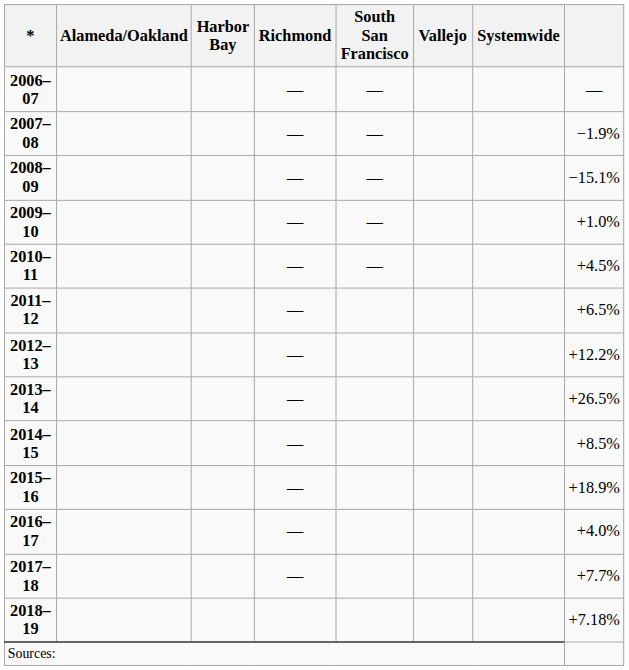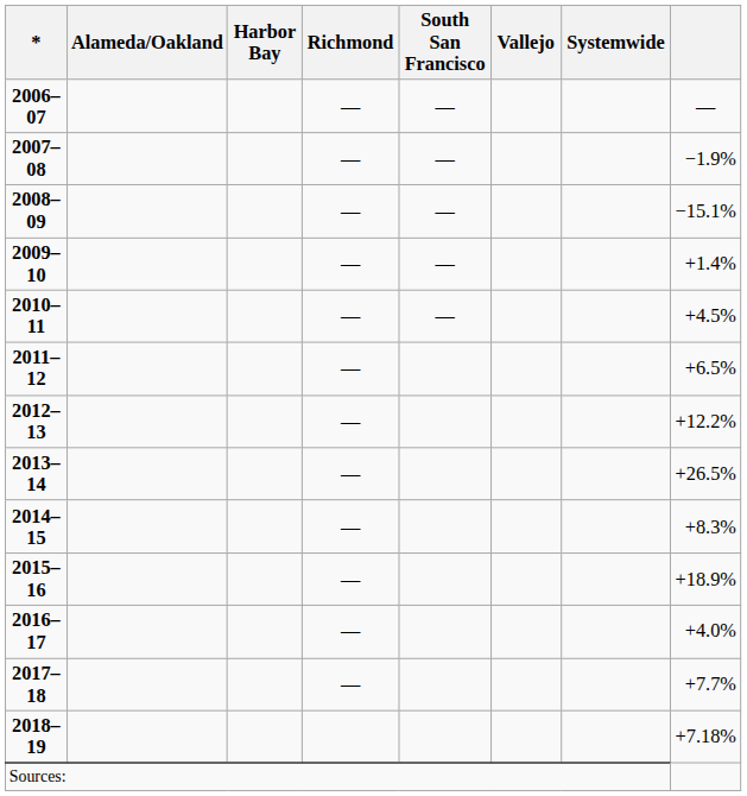 <table class="wikitable" border="1">
 <tr>
 <th style="width: 100px">*</th>
 <th style="width: 100px">Alameda/Oakland</th>
 <th style="width: 100px">Harbor Bay</th>
 <th style="width: 100px">Richmond</th>
 <th style="width: 100px">South San Francisco</th>
 <th style="width: 100px">Vallejo</th>
 <th style="width: 125px">Systemwide</th>
 <th></th>
 </tr>
 <tr style="text-align:center;">
 <td><strong>2006–07</strong></td>
 <td></td>
 <td></td>
 <td>—</td>
 <td>—</td>
 <td></td>
 <td></td>
 <td>—</td>
 </tr>
 <tr style="text-align:center;">
 <td><strong>2007–08</strong></td>
 <td></td>
 <td></td>
 <td>—</td>
 <td>—</td>
 <td></td>
 <td></td>
 <td style="text-align:right;">−1.9%</td>
 </tr>
 <tr style="text-align:center;">
 <td><strong>2008–09</strong></td>
 <td></td>
 <td></td>
 <td>—</td>
 <td>—</td>
 <td></td>
 <td></td>
 <td style="text-align:right;">−15.1%</td>
 </tr>
 <tr style="text-align:center;">
 <td><strong>2009–10</strong></td>
 <td></td>
 <td></td>
 <td>—</td>
 <td>—</td>
 <td></td>
 <td></td>
-<td style="text-align:right;">+1.0%</td>
+<td style="text-align:right;">+1.4%</td>
 </tr>
 <tr style="text-align:center;">
 <td><strong>2010–11</strong></td>
 <td></td>
 <td></td>
 <td>—</td>
 <td>—</td>
 <td></td>
 <td></td>
 <td style="text-align:right;">+4.5%</td>
 </tr>
 <tr style="text-align:center;">
 <td><strong>2011–12</strong></td>
 <td></td>
 <td></td>
 <td>—</td>
 <td></td>
 <td></td>
 <td></td>
 <td style="text-align:right;">+6.5%</td>
 </tr>
 <tr style="text-align:center;">
 <td><strong>2012–13</strong></td>
 <td></td>
 <td></td>
 <td>—</td>
 <td></td>
 <td></td>
 <td></td>
 <td style="text-align:right;">+12.2%</td>
 </tr>
 <tr style="text-align:center;">
 <td><strong>2013–14</strong></td>
 <td></td>
 <td></td>
 <td>—</td>
 <td></td>
 <td></td>
 <td></td>
 <td style="text-align:right;">+26.5%</td>
 </tr>
 <tr style="text-align:center;">
 <td><strong>2014–15</strong></td>
 <td></td>
 <td></td>
 <td>—</td>
 <td></td>
 <td></td>
 <td></td>
-<td style="text-align:right;">+8.5%</td>
+<td style="text-align:right;">+8.3%</td>
 </tr>
 <tr style="text-align:center;">
 <td><strong>2015–16</strong></td>
 <td></td>
 <td></td>
 <td>—</td>
 <td></td>
 <td></td>
 <td></td>
 <td style="text-align:right;">+18.9%</td>
 </tr>
 <tr style="text-align:center;">
 <td><strong>2016–17</strong></td>
 <td></td>
 <td></td>
 <td>—</td>
 <td></td>
 <td></td>
 <td></td>
 <td style="text-align:right;">+4.0%</td>
 </tr>
 <tr style="text-align:center;">
 <td><strong>2017–18</strong></td>
 <td></td>
 <td></td>
 <td>—</td>
 <td></td>
 <td></td>
 <td></td>
 <td style="text-align:right;">+7.7%</td>
 </tr>
 <tr style="text-align:center;">
 <td><strong>2018–19</strong></td>
 <td></td>
 <td></td>
 <td></td>
 <td></td>
 <td></td>
 <td></td>
 <td style="text-align:right;">+7.18%</td>
 </tr>
 <tr style="text-align:center;">
 </tr>
 <tr>
 <td colspan=7 style="border-top:1px solid black; font-size:85%; text-align:left">Sources:</td>
 </tr>
 </table>
